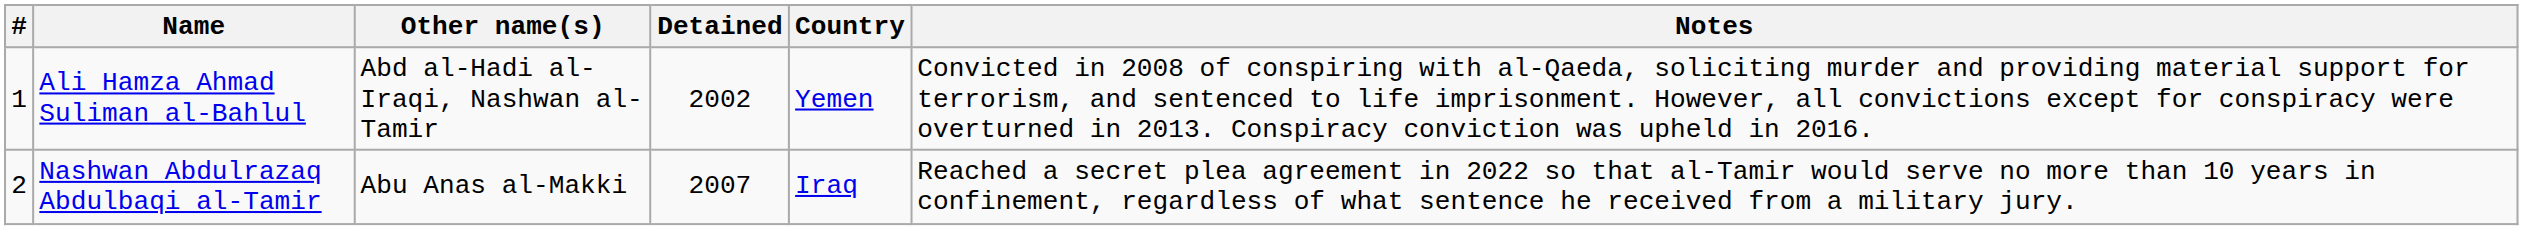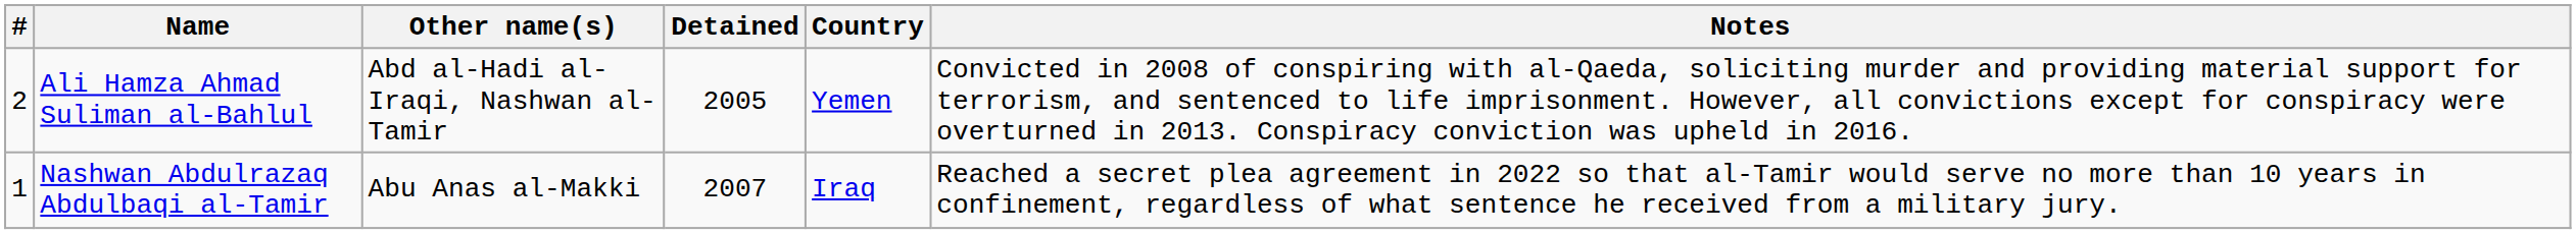 <table class="wikitable sortable">
 <tr>
 <th>#</th>
 <th>Name</th>
 <th>Other name(s)</th>
 <th>Detained</th>
 <th>Country</th>
 <th>Notes</th>
 </tr>
 <tr>
-<td align="center">1</td>
+<td align="center">2</td>
 <td><a href='#'>Ali Hamza Ahmad Suliman al-Bahlul</a></td>
 <td>Abd al-Hadi al-Iraqi, Nashwan al-Tamir</td>
-<td align="center">2002</td>
+<td align="center">2005</td>
 <td><a href='#'>Yemen</a></td>
 <td>Convicted in 2008 of conspiring with al-Qaeda, soliciting murder and providing material support for terrorism, and sentenced to life imprisonment. However, all convictions except for conspiracy were overturned in 2013. Conspiracy conviction was upheld in 2016.</td>
 </tr>
 <tr>
-<td align="center">2</td>
+<td align="center">1</td>
 <td><a href='#'>Nashwan Abdulrazaq Abdulbaqi al-Tamir</a></td>
 <td>Abu Anas al-Makki</td>
 <td align="center">2007</td>
 <td><a href='#'>Iraq</a></td>
 <td>Reached a secret plea agreement in 2022 so that al-Tamir would serve no more than 10 years in confinement, regardless of what sentence he received from a military jury.</td>
 </tr>
 </table>
